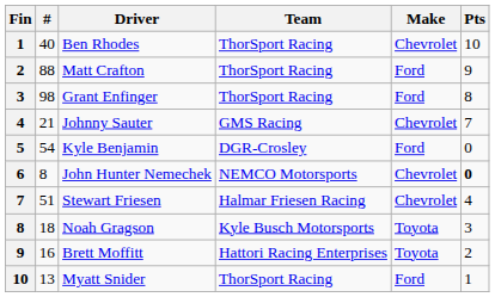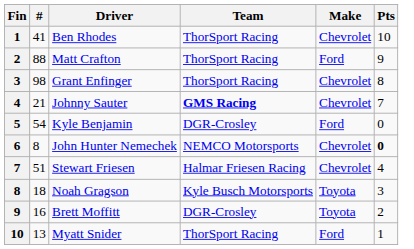 <table class="wikitable" style="font-size: 95%;">
 <tr>
 <th>Fin</th>
 <th>#</th>
 <th>Driver</th>
 <th>Team</th>
 <th>Make</th>
 <th>Pts</th>
 </tr>
 <tr>
 <th>1</th>
-<td>40</td>
+<td>41</td>
 <td><a href='#'>Ben Rhodes</a></td>
 <td><a href='#'>ThorSport Racing</a></td>
 <td><a href='#'>Chevrolet</a></td>
 <td>10</td>
 </tr>
 <tr>
 <th>2</th>
 <td>88</td>
 <td><a href='#'>Matt Crafton</a></td>
 <td><a href='#'>ThorSport Racing</a></td>
 <td><a href='#'>Ford</a></td>
 <td>9</td>
 </tr>
 <tr>
 <th>3</th>
 <td>98</td>
 <td><a href='#'>Grant Enfinger</a></td>
 <td><a href='#'>ThorSport Racing</a></td>
-<td><a href='#'>Ford</a></td>
+<td><a href='#'>Chevrolet</a></td>
 <td>8</td>
 </tr>
 <tr>
 <th>4</th>
 <td>21</td>
 <td><a href='#'>Johnny Sauter</a></td>
-<td><a href='#'>GMS Racing</a></td>
+<td><strong><a href='#'>GMS Racing</a></strong></td>
 <td><a href='#'>Chevrolet</a></td>
 <td>7</td>
 </tr>
 <tr>
 <th>5</th>
 <td>54</td>
 <td><a href='#'>Kyle Benjamin</a></td>
 <td><a href='#'>DGR-Crosley</a></td>
 <td><a href='#'>Ford</a></td>
 <td>0</td>
 </tr>
 <tr>
 <th>6</th>
 <td>8</td>
 <td><a href='#'>John Hunter Nemechek</a></td>
 <td><a href='#'>NEMCO Motorsports</a></td>
 <td><a href='#'>Chevrolet</a></td>
 <td><strong>0</strong></td>
 </tr>
 <tr>
 <th>7</th>
 <td>51</td>
 <td><a href='#'>Stewart Friesen</a></td>
 <td><a href='#'>Halmar Friesen Racing</a></td>
 <td><a href='#'>Chevrolet</a></td>
 <td>4</td>
 </tr>
 <tr>
 <th>8</th>
 <td>18</td>
 <td><a href='#'>Noah Gragson</a></td>
 <td><a href='#'>Kyle Busch Motorsports</a></td>
 <td><a href='#'>Toyota</a></td>
 <td>3</td>
 </tr>
 <tr>
 <th>9</th>
 <td>16</td>
 <td><a href='#'>Brett Moffitt</a></td>
-<td><a href='#'>Hattori Racing Enterprises</a></td>
+<td><a href='#'>DGR-Crosley</a></td>
 <td><a href='#'>Toyota</a></td>
 <td>2</td>
 </tr>
 <tr>
 <th>10</th>
 <td>13</td>
 <td><a href='#'>Myatt Snider</a></td>
 <td><a href='#'>ThorSport Racing</a></td>
 <td><a href='#'>Ford</a></td>
 <td>1</td>
 </tr>
 </table>
